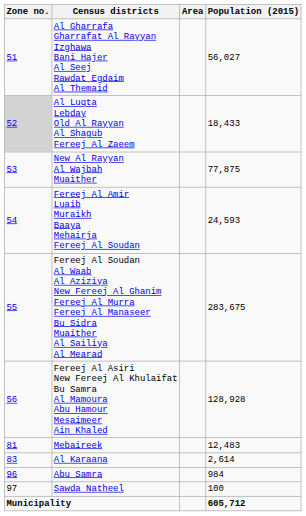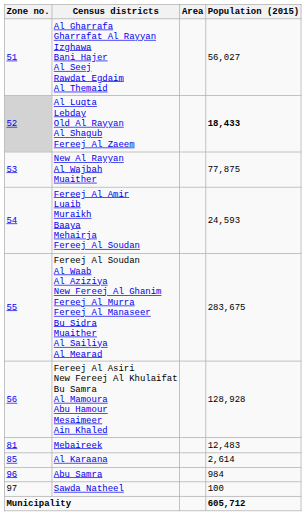 <table class="wikitable">
 <tr>
 <th>Zone no.</th>
 <th>Census districts</th>
 <th>Area</th>
 <th>Population (2015)</th>
 </tr>
 <tr>
 <td><a href='#'>51</a></td>
 <td><a href='#'>Al Gharrafa</a> <br> <a href='#'>Gharrafat Al Rayyan</a> <br> <a href='#'>Izghawa</a> <br> <a href='#'>Bani Hajer</a> <br> <a href='#'>Al Seej</a> <br> <a href='#'>Rawdat Egdaim</a> <br> <a href='#'>Al Themaid</a></td>
 <td></td>
 <td>56,027</td>
 </tr>
 <tr>
 <td style="background: lightgrey;"><a href='#'>52</a></td>
 <td><a href='#'>Al Luqta</a> <br> <a href='#'>Lebday</a> <br> <a href='#'>Old Al Rayyan</a> <br> <a href='#'>Al Shagub</a> <br> <a href='#'>Fereej Al Zaeem</a></td>
 <td></td>
-<td>18,433</td>
+<td><strong>18,433</strong></td>
 </tr>
 <tr>
 <td><a href='#'>53</a></td>
 <td><a href='#'>New Al Rayyan</a> <br> <a href='#'>Al Wajbah</a> <br> <a href='#'>Muaither</a></td>
 <td></td>
 <td>77,875</td>
 </tr>
 <tr>
 <td><a href='#'>54</a></td>
 <td><a href='#'>Fereej Al Amir</a> <br> <a href='#'>Luaib</a> <br> <a href='#'>Muraikh</a> <br> <a href='#'>Baaya</a> <br> <a href='#'>Mehairja</a> <br> <a href='#'>Fereej Al Soudan</a></td>
 <td></td>
 <td>24,593</td>
 </tr>
 <tr>
 <td><a href='#'>55</a></td>
 <td>Fereej Al Soudan <br> <a href='#'>Al Waab</a> <br> <a href='#'>Al Aziziya</a> <br> <a href='#'>New Fereej Al Ghanim</a> <br> <a href='#'>Fereej Al Murra</a> <br> <a href='#'>Fereej Al Manaseer</a> <br> <a href='#'>Bu Sidra</a> <br> <a href='#'>Muaither</a> <br> <a href='#'>Al Sailiya</a> <br> <a href='#'>Al Mearad</a></td>
 <td></td>
 <td>283,675</td>
 </tr>
 <tr>
 <td><a href='#'>56</a></td>
 <td>Fereej Al Asiri <br> New Fereej Al Khulaifat <br> Bu Samra <br> <a href='#'>Al Mamoura</a> <br> <a href='#'>Abu Hamour</a> <br> <a href='#'>Mesaimeer</a> <br> <a href='#'>Ain Khaled</a></td>
 <td></td>
 <td>128,928</td>
 </tr>
 <tr>
 <td><a href='#'>81</a></td>
 <td><a href='#'>Mebaireek</a></td>
 <td></td>
 <td>12,483</td>
 </tr>
 <tr>
-<td><a href='#'>83</a></td>
+<td><a href='#'>85</a></td>
 <td><a href='#'>Al Karaana</a></td>
 <td></td>
 <td>2,614</td>
 </tr>
 <tr>
 <td><a href='#'>96</a></td>
 <td><a href='#'>Abu Samra</a></td>
 <td></td>
 <td>984</td>
 </tr>
 <tr>
 <td>97</td>
 <td><a href='#'>Sawda Natheel</a></td>
 <td></td>
 <td>100</td>
 </tr>
 <tr>
 <td colspan="2"><strong>Municipality</strong></td>
 <td><strong></strong></td>
 <td><strong>605,712</strong></td>
 </tr>
 </table>
